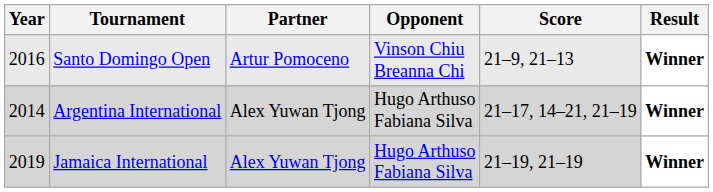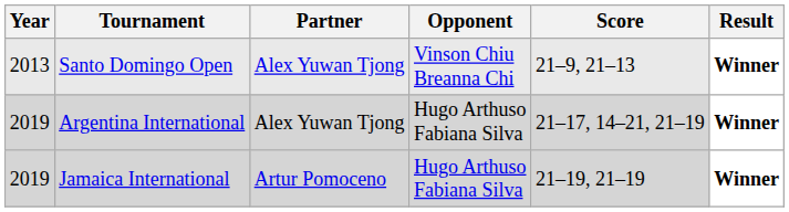 <table class="sortable wikitable" style="font-size: 90%;">
 <tr>
 <th>Year</th>
 <th>Tournament</th>
 <th>Partner</th>
 <th>Opponent</th>
 <th>Score</th>
 <th>Result</th>
 </tr>
 <tr style="background:#E9E9E9">
-<td align="center">2016</td>
+<td align="center">2013</td>
 <td align="left"><a href='#'>Santo Domingo Open</a></td>
-<td align="left"> <a href='#'>Artur Pomoceno</a></td>
+<td align="left"> <a href='#'>Alex Yuwan Tjong</a></td>
 <td align="left"> <a href='#'>Vinson Chiu</a> <br>  <a href='#'>Breanna Chi</a></td>
 <td align="left">21–9, 21–13</td>
 <td style="text-align:left; background:white"> <strong>Winner</strong></td>
 </tr>
 <tr style="background:#D5D5D5">
-<td align="center">2014</td>
+<td align="center">2019</td>
 <td align="left"><a href='#'>Argentina International</a></td>
 <td align="left"> Alex Yuwan Tjong</td>
 <td align="left"> Hugo Arthuso <br>  Fabiana Silva</td>
 <td align="left">21–17, 14–21, 21–19</td>
 <td style="text-align:left; background:white"> <strong>Winner</strong></td>
 </tr>
 <tr style="background:#D5D5D5">
 <td align="center">2019</td>
 <td align="left"><a href='#'>Jamaica International</a></td>
-<td align="left"> <a href='#'>Alex Yuwan Tjong</a></td>
+<td align="left"> <a href='#'>Artur Pomoceno</a></td>
 <td align="left"> <a href='#'>Hugo Arthuso</a> <br>  <a href='#'>Fabiana Silva</a></td>
 <td align="left">21–19, 21–19</td>
 <td style="text-align:left; background:white"> <strong>Winner</strong></td>
 </tr>
 </table>
